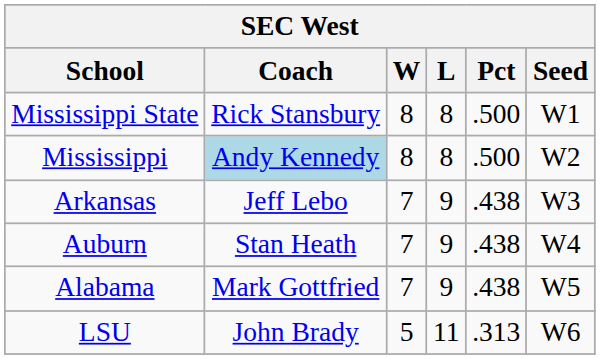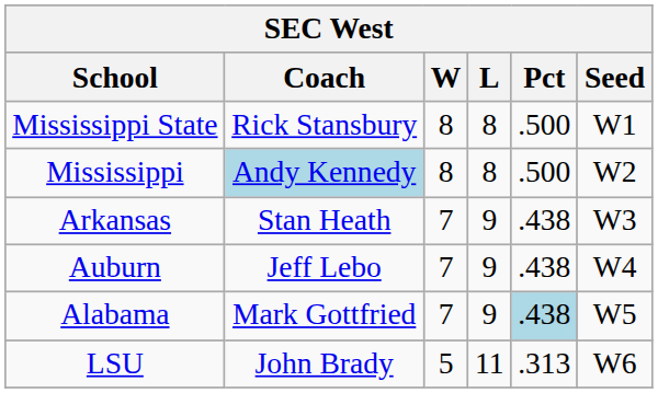 <table class="wikitable" style="text-align:center">
 <tr>
 <th colspan="6">SEC West</th>
 </tr>
 <tr>
 <th>School</th>
 <th>Coach</th>
 <th>W</th>
 <th>L</th>
 <th>Pct</th>
 <th>Seed</th>
 </tr>
 <tr>
 <td><a href='#'>Mississippi State</a></td>
 <td><a href='#'>Rick Stansbury</a></td>
 <td>8</td>
 <td>8</td>
 <td>.500</td>
 <td>W1</td>
 </tr>
 <tr>
 <td><a href='#'>Mississippi</a></td>
 <td style="background: lightblue;"><a href='#'>Andy Kennedy</a></td>
 <td>8</td>
 <td>8</td>
 <td>.500</td>
 <td>W2</td>
 </tr>
 <tr>
 <td><a href='#'>Arkansas</a></td>
-<td><a href='#'>Jeff Lebo</a></td>
+<td><a href='#'>Stan Heath</a></td>
 <td>7</td>
 <td>9</td>
 <td>.438</td>
 <td>W3</td>
 </tr>
 <tr>
 <td><a href='#'>Auburn</a></td>
-<td><a href='#'>Stan Heath</a></td>
+<td><a href='#'>Jeff Lebo</a></td>
 <td>7</td>
 <td>9</td>
 <td>.438</td>
 <td>W4</td>
 </tr>
 <tr>
 <td><a href='#'>Alabama</a></td>
 <td><a href='#'>Mark Gottfried</a></td>
 <td>7</td>
 <td>9</td>
-<td>.438</td>
+<td style="background: lightblue;">.438</td>
 <td>W5</td>
 </tr>
 <tr>
 <td><a href='#'>LSU</a></td>
 <td><a href='#'>John Brady</a></td>
 <td>5</td>
 <td>11</td>
 <td>.313</td>
 <td>W6</td>
 </tr>
 </table>
